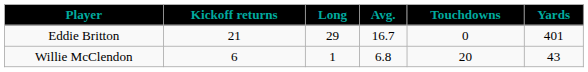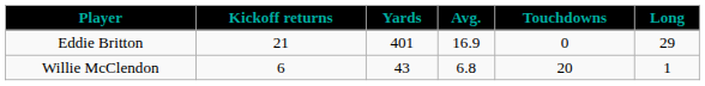 <table class="wikitable" width="80%">
 <tr align="center"  style="background:black;color:#00AA9E;">
 <td><strong>Player</strong></td>
 <td><strong>Kickoff returns</strong></td>
-<td><strong>Long</strong></td>
+<td><strong>Yards</strong></td>
 <td><strong>Avg.</strong></td>
 <td><strong>Touchdowns</strong></td>
-<td><strong>Yards</strong></td>
+<td><strong>Long</strong></td>
 </tr>
 <tr align="center" bgcolor="">
 <td>Eddie Britton</td>
 <td>21</td>
+<td>401</td>
+<td>16.9</td>
+<td>0</td>
 <td>29</td>
-<td>16.7</td>
-<td>0</td>
-<td>401</td>
 </tr>
 <tr align="center" bgcolor="">
 <td>Willie McClendon</td>
 <td>6</td>
-<td>1</td>
+<td>43</td>
 <td>6.8</td>
 <td>20</td>
-<td>43</td>
+<td>1</td>
 </tr>
 </table>
